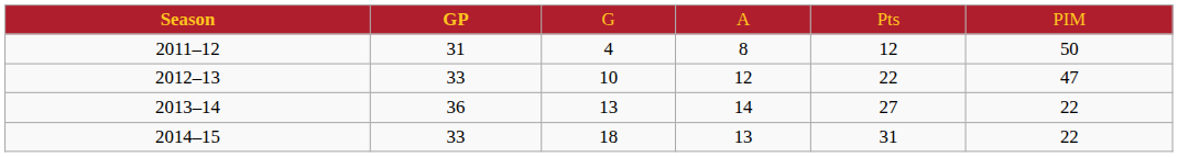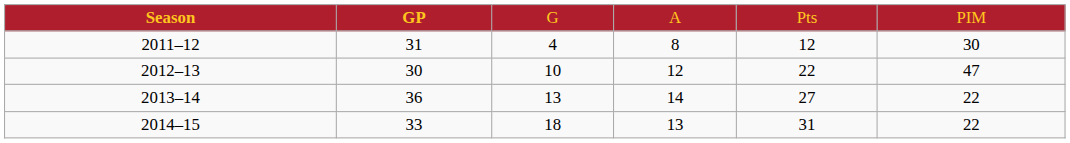 <table class="wikitable" style="width:80%;">
 <tr style="text-align:center; background:#AF1E2D;color:#FFC61E;">
 <td><strong>Season</strong></td>
 <td><strong>GP<em></td>
 <td></strong>G<strong></td>
 <td></strong>A<strong></td>
 <td></strong>Pts<strong></td>
 <td></strong>PIM<strong></td>
 </tr>
 <tr style="text-align:center;" bgcolor="">
 <td>2011–12</td>
 <td>31</td>
 <td>4</td>
 <td>8</td>
 <td>12</td>
-<td>50</td>
+<td>30</td>
 </tr>
 <tr style="text-align:center;" bgcolor="">
 <td>2012–13</td>
-<td>33</td>
+<td>30</td>
 <td>10</td>
 <td>12</td>
 <td>22</td>
 <td>47</td>
 </tr>
 <tr style="text-align:center;" bgcolor="">
 <td>2013–14</td>
 <td>36</td>
 <td>13</td>
 <td>14</td>
 <td>27</td>
 <td>22</td>
 </tr>
 <tr style="text-align:center;" bgcolor="">
 <td>2014–15</td>
 <td>33</td>
 <td>18</td>
 <td>13</td>
 <td>31</td>
 <td>22</td>
 </tr>
 </table>
